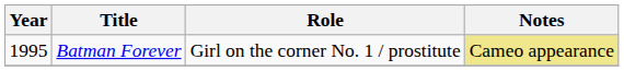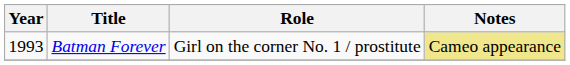 <table class="wikitable sortable">
 <tr>
 <th>Year</th>
 <th>Title</th>
 <th>Role</th>
 <th class="unsortable">Notes</th>
 </tr>
 <tr>
-<td rowspan="1">1995</td>
+<td rowspan="1">1993</td>
 <td><em><a href='#'>Batman Forever</a></em></td>
 <td>Girl on the corner No. 1 / prostitute</td>
 <td style="background: khaki;">Cameo appearance</td>
 </tr>
 <tr>
 </tr>
 </table>
